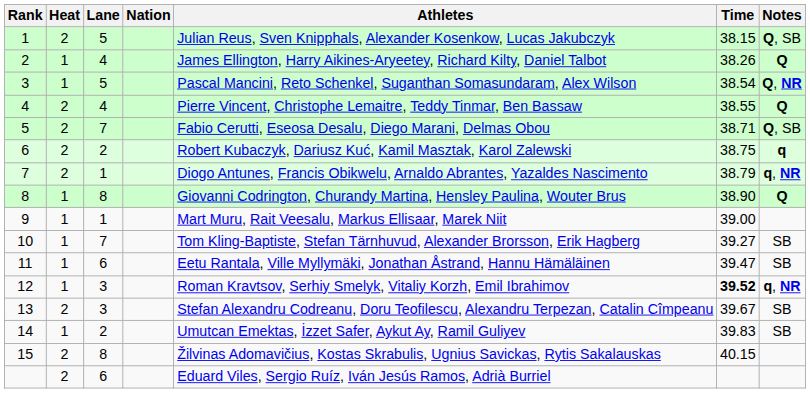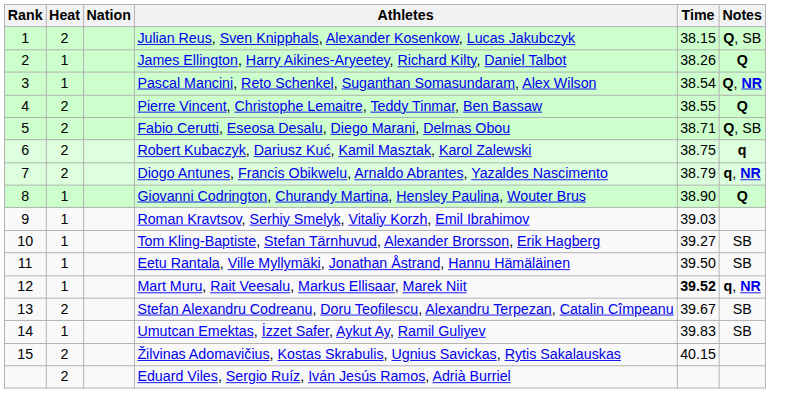 <table class="wikitable sortable" style="text-align:center">
 <tr>
 <th>Rank</th>
 <th>Heat</th>
-<th>Lane</th>
 <th>Nation</th>
 <th>Athletes</th>
 <th>Time</th>
 <th>Notes</th>
 </tr>
 <tr bgcolor=ccffcc>
 <td>1</td>
 <td>2</td>
-<td>5</td>
 <td align=left></td>
 <td align=left><a href='#'>Julian Reus</a>, <a href='#'>Sven Knipphals</a>, <a href='#'>Alexander Kosenkow</a>, <a href='#'>Lucas Jakubczyk</a></td>
 <td>38.15</td>
 <td><strong>Q</strong>, SB</td>
 </tr>
 <tr bgcolor=ccffcc>
 <td>2</td>
 <td>1</td>
-<td>4</td>
 <td align=left></td>
 <td align=left><a href='#'>James Ellington</a>, <a href='#'>Harry Aikines-Aryeetey</a>, <a href='#'>Richard Kilty</a>, <a href='#'>Daniel Talbot</a></td>
 <td>38.26</td>
 <td><strong>Q</strong></td>
 </tr>
 <tr bgcolor=ccffcc>
 <td>3</td>
 <td>1</td>
-<td>5</td>
 <td align=left></td>
 <td align=left><a href='#'>Pascal Mancini</a>, <a href='#'>Reto Schenkel</a>, <a href='#'>Suganthan Somasundaram</a>, <a href='#'>Alex Wilson</a></td>
 <td>38.54</td>
 <td><strong>Q</strong>, <strong><a href='#'>NR</a></strong></td>
 </tr>
 <tr bgcolor=ccffcc>
 <td>4</td>
 <td>2</td>
-<td>4</td>
 <td align=left></td>
 <td align=left><a href='#'>Pierre Vincent</a>, <a href='#'>Christophe Lemaitre</a>, <a href='#'>Teddy Tinmar</a>, <a href='#'>Ben Bassaw</a></td>
 <td>38.55</td>
 <td><strong>Q</strong></td>
 </tr>
 <tr bgcolor=ccffcc>
 <td>5</td>
 <td>2</td>
-<td>7</td>
 <td align=left></td>
 <td align=left><a href='#'>Fabio Cerutti</a>, <a href='#'>Eseosa Desalu</a>, <a href='#'>Diego Marani</a>, <a href='#'>Delmas Obou</a></td>
 <td>38.71</td>
 <td><strong>Q</strong>, SB</td>
 </tr>
 <tr bgcolor=ddffdd>
 <td>6</td>
-<td>2</td>
 <td>2</td>
 <td align=left></td>
 <td align=left><a href='#'>Robert Kubaczyk</a>, <a href='#'>Dariusz Kuć</a>, <a href='#'>Kamil Masztak</a>, <a href='#'>Karol Zalewski</a></td>
 <td>38.75</td>
 <td><strong>q</strong></td>
 </tr>
 <tr bgcolor=ddffdd>
 <td>7</td>
 <td>2</td>
-<td>1</td>
 <td align=left></td>
 <td align=left><a href='#'>Diogo Antunes</a>, <a href='#'>Francis Obikwelu</a>, <a href='#'>Arnaldo Abrantes</a>, <a href='#'>Yazaldes Nascimento</a></td>
 <td>38.79</td>
 <td><strong>q</strong>, <strong><a href='#'>NR</a></strong></td>
 </tr>
 <tr bgcolor=ccffcc>
 <td>8</td>
 <td>1</td>
-<td>8</td>
 <td align=left></td>
 <td align=left><a href='#'>Giovanni Codrington</a>, <a href='#'>Churandy Martina</a>, <a href='#'>Hensley Paulina</a>, <a href='#'>Wouter Brus</a></td>
 <td>38.90</td>
 <td><strong>Q</strong></td>
 </tr>
 <tr>
 <td>9</td>
 <td>1</td>
-<td>1</td>
 <td align=left></td>
-<td align=left><a href='#'>Mart Muru</a>, <a href='#'>Rait Veesalu</a>, <a href='#'>Markus Ellisaar</a>, <a href='#'>Marek Niit</a></td>
-<td>39.00</td>
+<td align=left><a href='#'>Roman Kravtsov</a>, <a href='#'>Serhiy Smelyk</a>, <a href='#'>Vitaliy Korzh</a>, <a href='#'>Emil Ibrahimov</a></td>
+<td>39.03</td>
 <td></td>
 </tr>
 <tr>
 <td>10</td>
 <td>1</td>
-<td>7</td>
 <td align=left></td>
 <td align=left><a href='#'>Tom Kling-Baptiste</a>, <a href='#'>Stefan Tärnhuvud</a>, <a href='#'>Alexander Brorsson</a>, <a href='#'>Erik Hagberg</a></td>
 <td>39.27</td>
 <td>SB</td>
 </tr>
 <tr>
 <td>11</td>
 <td>1</td>
-<td>6</td>
 <td align=left></td>
 <td align=left><a href='#'>Eetu Rantala</a>, <a href='#'>Ville Myllymäki</a>, <a href='#'>Jonathan Åstrand</a>, <a href='#'>Hannu Hämäläinen</a></td>
-<td>39.47</td>
+<td>39.50</td>
 <td>SB</td>
 </tr>
 <tr>
 <td>12</td>
 <td>1</td>
-<td>3</td>
 <td align=left></td>
-<td align=left><a href='#'>Roman Kravtsov</a>, <a href='#'>Serhiy Smelyk</a>, <a href='#'>Vitaliy Korzh</a>, <a href='#'>Emil Ibrahimov</a></td>
+<td align=left><a href='#'>Mart Muru</a>, <a href='#'>Rait Veesalu</a>, <a href='#'>Markus Ellisaar</a>, <a href='#'>Marek Niit</a></td>
 <td><strong>39.52</strong></td>
 <td><strong>q</strong>, <strong><a href='#'>NR</a></strong></td>
 </tr>
 <tr>
 <td>13</td>
 <td>2</td>
-<td>3</td>
 <td align=left></td>
 <td align=left><a href='#'>Stefan Alexandru Codreanu</a>, <a href='#'>Doru Teofilescu</a>, <a href='#'>Alexandru Terpezan</a>, <a href='#'>Catalin Cîmpeanu</a></td>
 <td>39.67</td>
 <td>SB</td>
 </tr>
 <tr>
 <td>14</td>
 <td>1</td>
-<td>2</td>
 <td align=left></td>
 <td align=left><a href='#'>Umutcan Emektas</a>, <a href='#'>İzzet Safer</a>, <a href='#'>Aykut Ay</a>, <a href='#'>Ramil Guliyev</a></td>
 <td>39.83</td>
 <td>SB</td>
 </tr>
 <tr>
 <td>15</td>
 <td>2</td>
-<td>8</td>
 <td align=left></td>
 <td align=left><a href='#'>Žilvinas Adomavičius</a>, <a href='#'>Kostas Skrabulis</a>, <a href='#'>Ugnius Savickas</a>, <a href='#'>Rytis Sakalauskas</a></td>
 <td>40.15</td>
 <td></td>
 </tr>
 <tr>
 <td></td>
 <td>2</td>
-<td>6</td>
 <td align=left></td>
 <td align=left><a href='#'>Eduard Viles</a>, <a href='#'>Sergio Ruíz</a>, <a href='#'>Iván Jesús Ramos</a>, <a href='#'>Adrià Burriel</a></td>
 <td></td>
 <td></td>
 </tr>
 </table>
